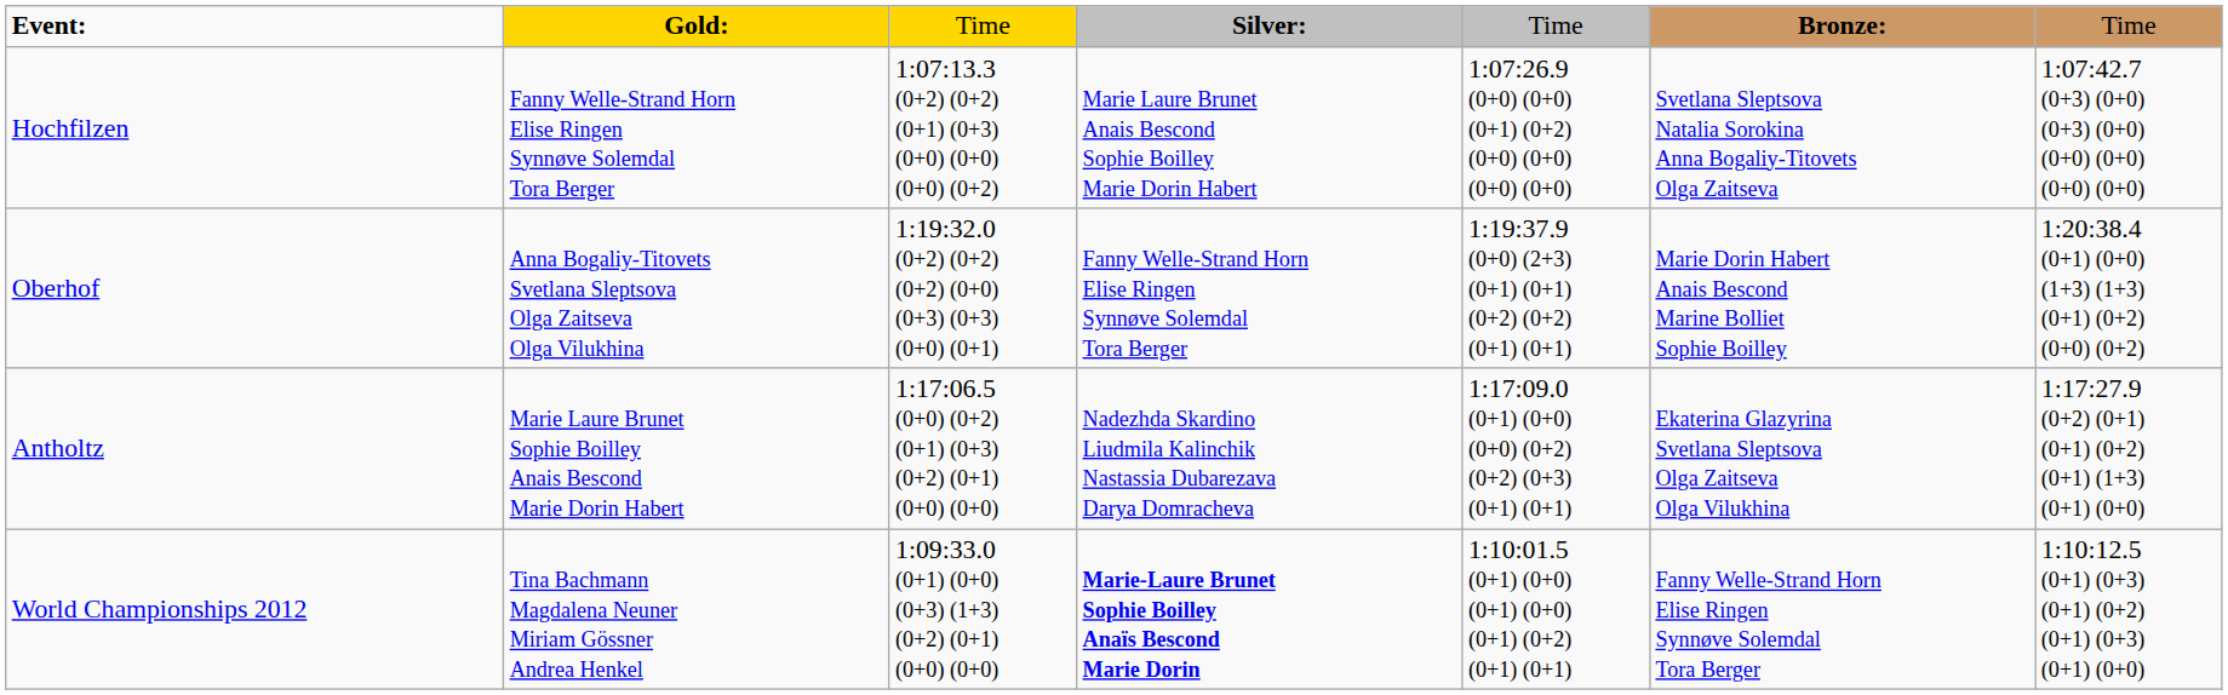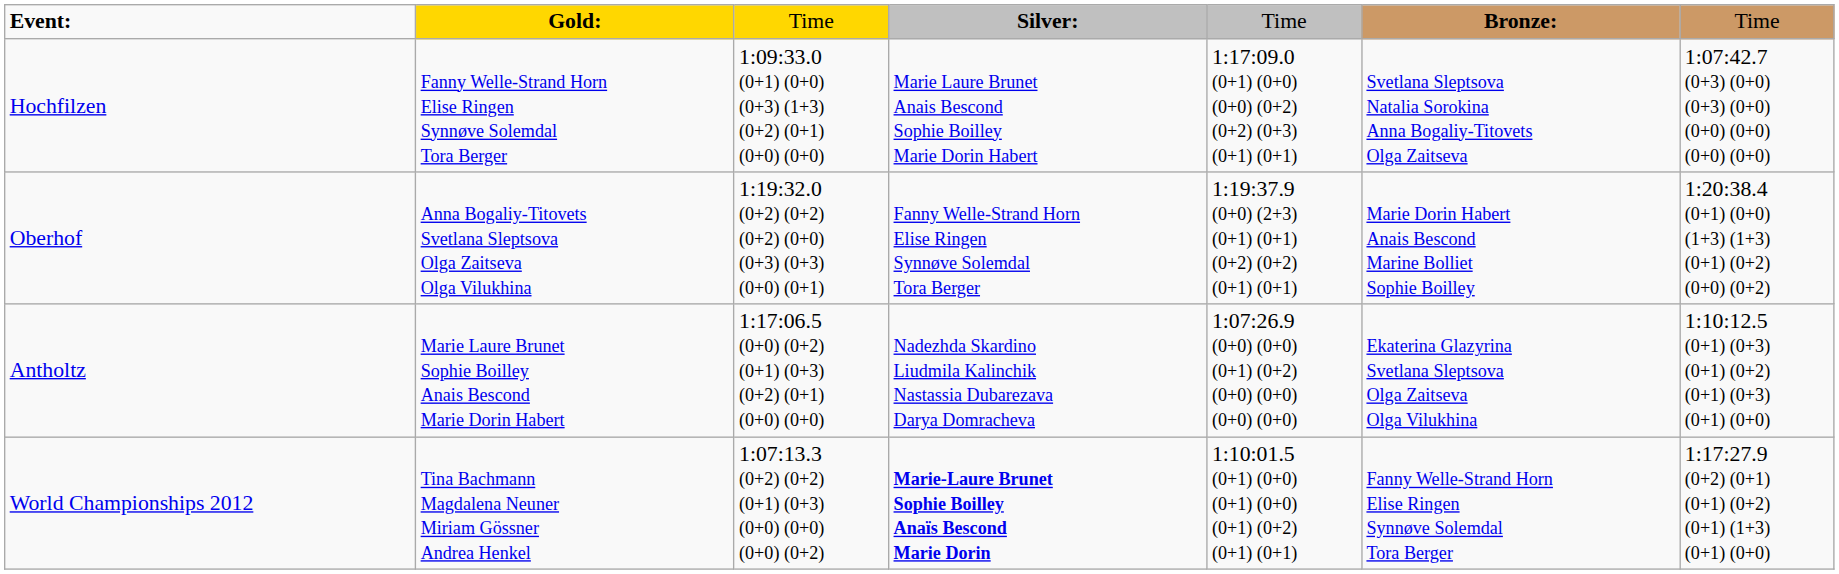 <table class="wikitable" width=85%>
 <tr>
 <td><strong>Event:</strong></td>
 <td style="text-align:center;background-color:gold;"><strong>Gold:</strong></td>
 <td style="text-align:center;background-color:gold;">Time</td>
 <td style="text-align:center;background-color:silver;"><strong>Silver:</strong></td>
 <td style="text-align:center;background-color:silver;">Time</td>
 <td style="text-align:center;background-color:#CC9966;"><strong>Bronze:</strong></td>
 <td style="text-align:center;background-color:#CC9966;">Time</td>
 </tr>
 <tr>
 <td><a href='#'>Hochfilzen</a><br></td>
 <td><strong></strong>  <br><small><a href='#'>Fanny Welle-Strand Horn</a><br><a href='#'>Elise Ringen</a><br><a href='#'>Synnøve Solemdal</a><br><a href='#'>Tora Berger</a></small></td>
-<td>1:07:13.3<br><small>(0+2) (0+2)<br>(0+1) (0+3)<br>(0+0) (0+0)<br>(0+0) (0+2)</small></td>
+<td>1:09:33.0<br><small>(0+1) (0+0)<br>(0+3) (1+3)<br>(0+2) (0+1)<br>(0+0) (0+0)</small></td>
 <td>  <br><small><a href='#'>Marie&nbsp;Laure&nbsp;Brunet</a><br><a href='#'>Anais Bescond</a><br><a href='#'>Sophie Boilley</a><br><a href='#'>Marie Dorin Habert</a></small></td>
-<td>1:07:26.9<br><small>(0+0) (0+0)<br>(0+1) (0+2)<br>(0+0) (0+0)<br>(0+0) (0+0)</small></td>
+<td>1:17:09.0<br><small>(0+1) (0+0)<br>(0+0) (0+2)<br>(0+2) (0+3)<br>(0+1) (0+1)</small></td>
 <td>  <br><small><a href='#'>Svetlana Sleptsova</a><br><a href='#'>Natalia Sorokina</a><br><a href='#'>Anna Bogaliy-Titovets</a><br><a href='#'>Olga Zaitseva</a></small></td>
 <td>1:07:42.7<br><small>(0+3) (0+0)<br>(0+3) (0+0)<br>(0+0) (0+0)<br>(0+0) (0+0)</small></td>
 </tr>
 <tr>
 <td><a href='#'>Oberhof</a><br></td>
 <td><strong></strong>  <br><small><a href='#'>Anna Bogaliy-Titovets</a><br><a href='#'>Svetlana Sleptsova</a><br><a href='#'>Olga Zaitseva</a><br><a href='#'>Olga Vilukhina</a></small></td>
 <td>1:19:32.0	<br><small>(0+2) (0+2)<br>(0+2) (0+0)<br>(0+3) (0+3)<br>(0+0) (0+1)</small></td>
 <td>  <br><small><a href='#'>Fanny Welle-Strand Horn</a><br><a href='#'>Elise Ringen</a><br><a href='#'>Synnøve Solemdal</a><br><a href='#'>Tora Berger</a></small></td>
 <td>1:19:37.9<br><small>(0+0) (2+3)<br>(0+1) (0+1)<br>(0+2) (0+2)<br>(0+1) (0+1)</small></td>
 <td>  <br><small><a href='#'>Marie&nbsp;Dorin&nbsp;Habert</a><br><a href='#'>Anais Bescond</a><br><a href='#'>Marine Bolliet</a><br><a href='#'>Sophie Boilley</a></small></td>
 <td>1:20:38.4 <br><small>(0+1) (0+0)<br>(1+3) (1+3)<br>(0+1) (0+2)<br>(0+0) (0+2)</small></td>
 </tr>
 <tr>
 <td><a href='#'>Antholtz</a><br></td>
 <td><strong></strong>  <br><small><a href='#'>Marie&nbsp;Laure&nbsp;Brunet</a><br><a href='#'>Sophie Boilley</a><br><a href='#'>Anais Bescond</a><br><a href='#'>Marie&nbsp;Dorin&nbsp;Habert</a></small></td>
 <td>1:17:06.5<br><small>(0+0) (0+2)<br>(0+1) (0+3)<br>(0+2) (0+1)<br>(0+0) (0+0)</small></td>
 <td>  <br><small><a href='#'>Nadezhda Skardino</a><br><a href='#'>Liudmila Kalinchik</a><br><a href='#'>Nastassia Dubarezava</a><br><a href='#'>Darya Domracheva</a></small></td>
-<td>1:17:09.0<br><small>(0+1) (0+0)<br>(0+0) (0+2)<br>(0+2) (0+3)<br>(0+1) (0+1)</small></td>
+<td>1:07:26.9<br><small>(0+0) (0+0)<br>(0+1) (0+2)<br>(0+0) (0+0)<br>(0+0) (0+0)</small></td>
 <td>  <br><small><a href='#'>Ekaterina Glazyrina</a><br><a href='#'>Svetlana Sleptsova</a><br><a href='#'>Olga Zaitseva</a><br><a href='#'>Olga Vilukhina</a></small></td>
-<td>1:17:27.9<br><small>(0+2) (0+1)<br>(0+1) (0+2)<br>(0+1) (1+3)<br>(0+1) (0+0)</small></td>
+<td>1:10:12.5<br><small>(0+1) (0+3)<br>(0+1) (0+2)<br>(0+1) (0+3)<br>(0+1) (0+0)</small></td>
 </tr>
 <tr>
 <td><a href='#'>World Championships 2012</a><br></td>
 <td><strong></strong>  <br><small><a href='#'>Tina Bachmann</a><br><a href='#'>Magdalena Neuner</a><br><a href='#'>Miriam Gössner</a><br><a href='#'>Andrea Henkel</a></small></td>
-<td>1:09:33.0<br><small>(0+1) (0+0)<br>(0+3) (1+3)<br>(0+2) (0+1)<br>(0+0) (0+0)</small></td>
+<td>1:07:13.3<br><small>(0+2) (0+2)<br>(0+1) (0+3)<br>(0+0) (0+0)<br>(0+0) (0+2)</small></td>
 <td><strong>  <br><small><a href='#'>Marie-Laure Brunet</a><br><a href='#'>Sophie Boilley</a><br><a href='#'>Anaïs Bescond</a><br><a href='#'>Marie Dorin</a></small></strong></td>
 <td>1:10:01.5<br><small>(0+1) (0+0)<br>(0+1) (0+0)<br>(0+1) (0+2)<br>(0+1) (0+1)</small></td>
 <td>  <br><small><a href='#'>Fanny Welle-Strand Horn</a><br><a href='#'>Elise Ringen</a><br><a href='#'>Synnøve Solemdal</a><br><a href='#'>Tora Berger</a></small></td>
-<td>1:10:12.5<br><small>(0+1) (0+3)<br>(0+1) (0+2)<br>(0+1) (0+3)<br>(0+1) (0+0)</small></td>
+<td>1:17:27.9<br><small>(0+2) (0+1)<br>(0+1) (0+2)<br>(0+1) (1+3)<br>(0+1) (0+0)</small></td>
 </tr>
 </table>
